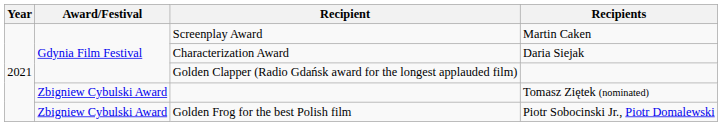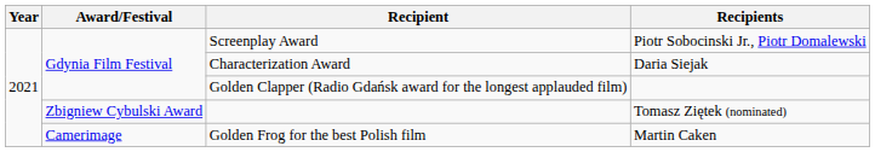 <table class="wikitable">
 <tr>
 <th>Year</th>
 <th>Award/Festival</th>
 <th>Recipient</th>
 <th>Recipients</th>
 </tr>
 <tr>
 <td rowspan="5">2021</td>
 <td rowspan="3"><a href='#'>Gdynia Film Festival</a></td>
 <td>Screenplay Award</td>
-<td>Martin Caken</td>
+<td>Piotr Sobocinski Jr., <a href='#'>Piotr Domalewski</a></td>
 </tr>
 <tr>
 <td>Characterization Award</td>
 <td>Daria Siejak</td>
 </tr>
 <tr>
 <td>Golden Clapper (Radio Gdańsk award for the longest applauded film)</td>
 <td></td>
 </tr>
 <tr>
 <td><a href='#'>Zbigniew Cybulski Award</a></td>
 <td></td>
 <td>Tomasz Ziętek <small>(nominated)</small></td>
 </tr>
 <tr>
-<td><a href='#'>Zbigniew Cybulski Award</a></td>
+<td><a href='#'>Camerimage</a></td>
 <td>Golden Frog for the best Polish film</td>
-<td>Piotr Sobocinski Jr., <a href='#'>Piotr Domalewski</a></td>
+<td>Martin Caken</td>
 </tr>
 </table>
